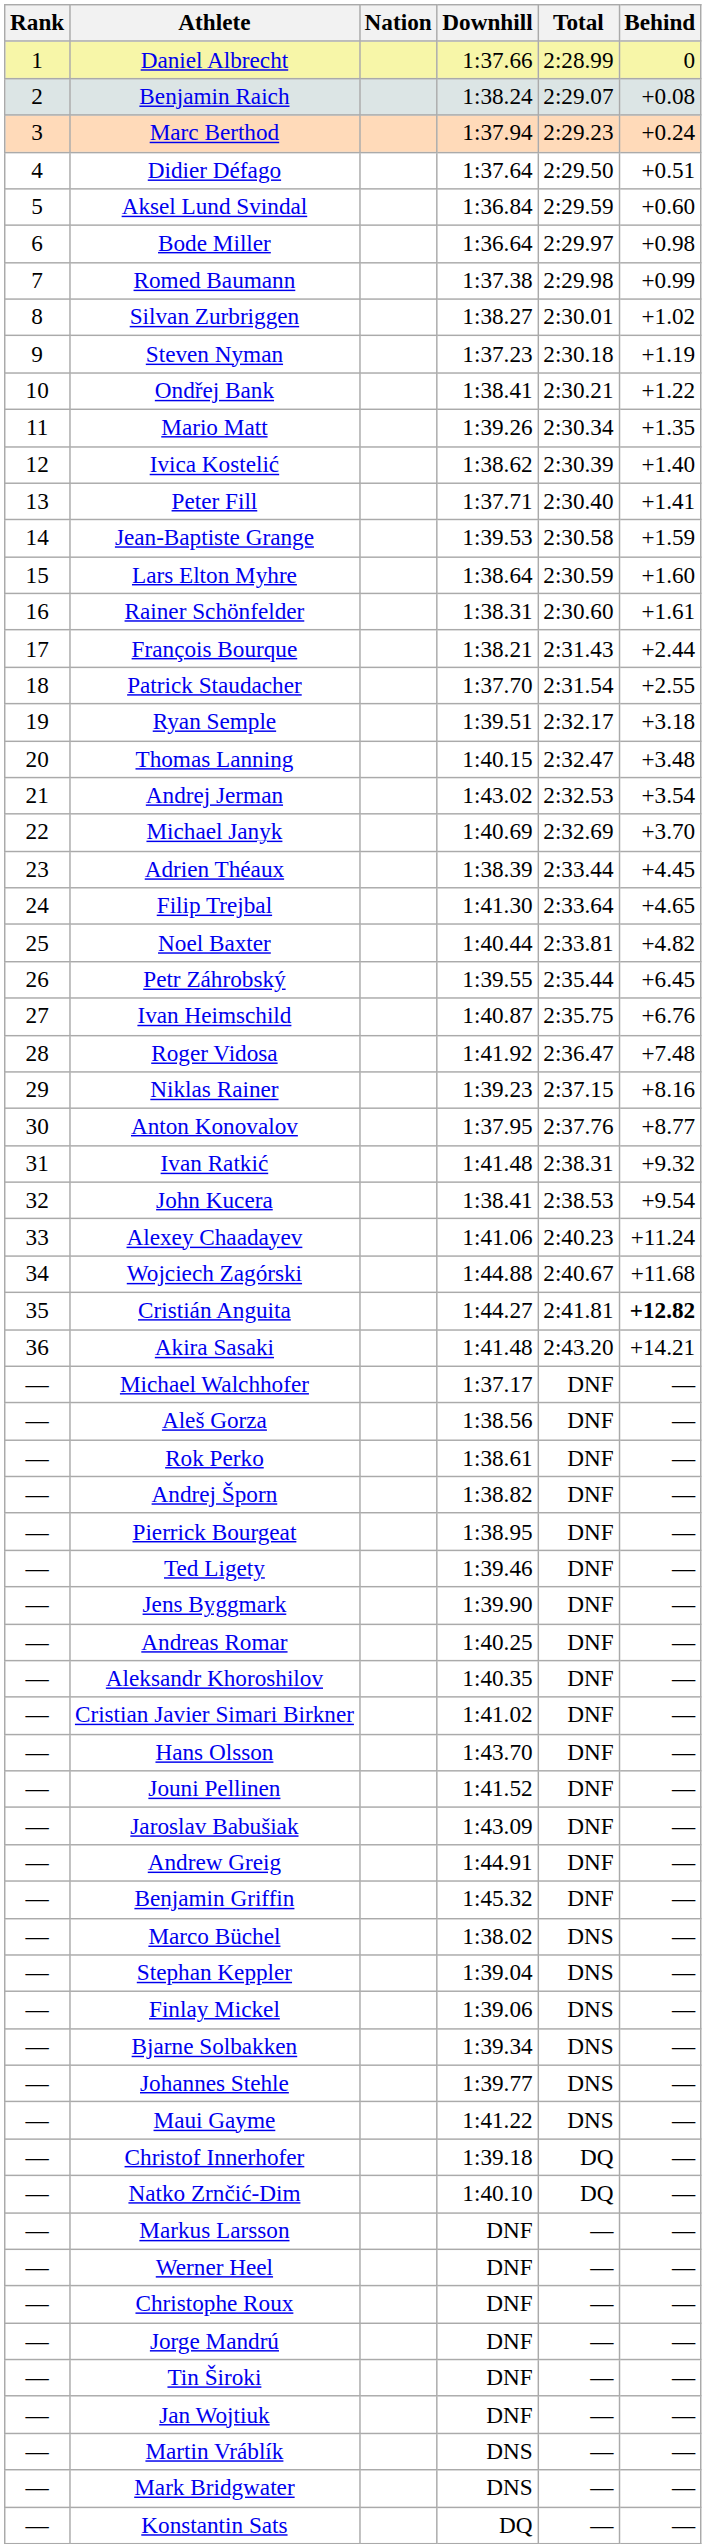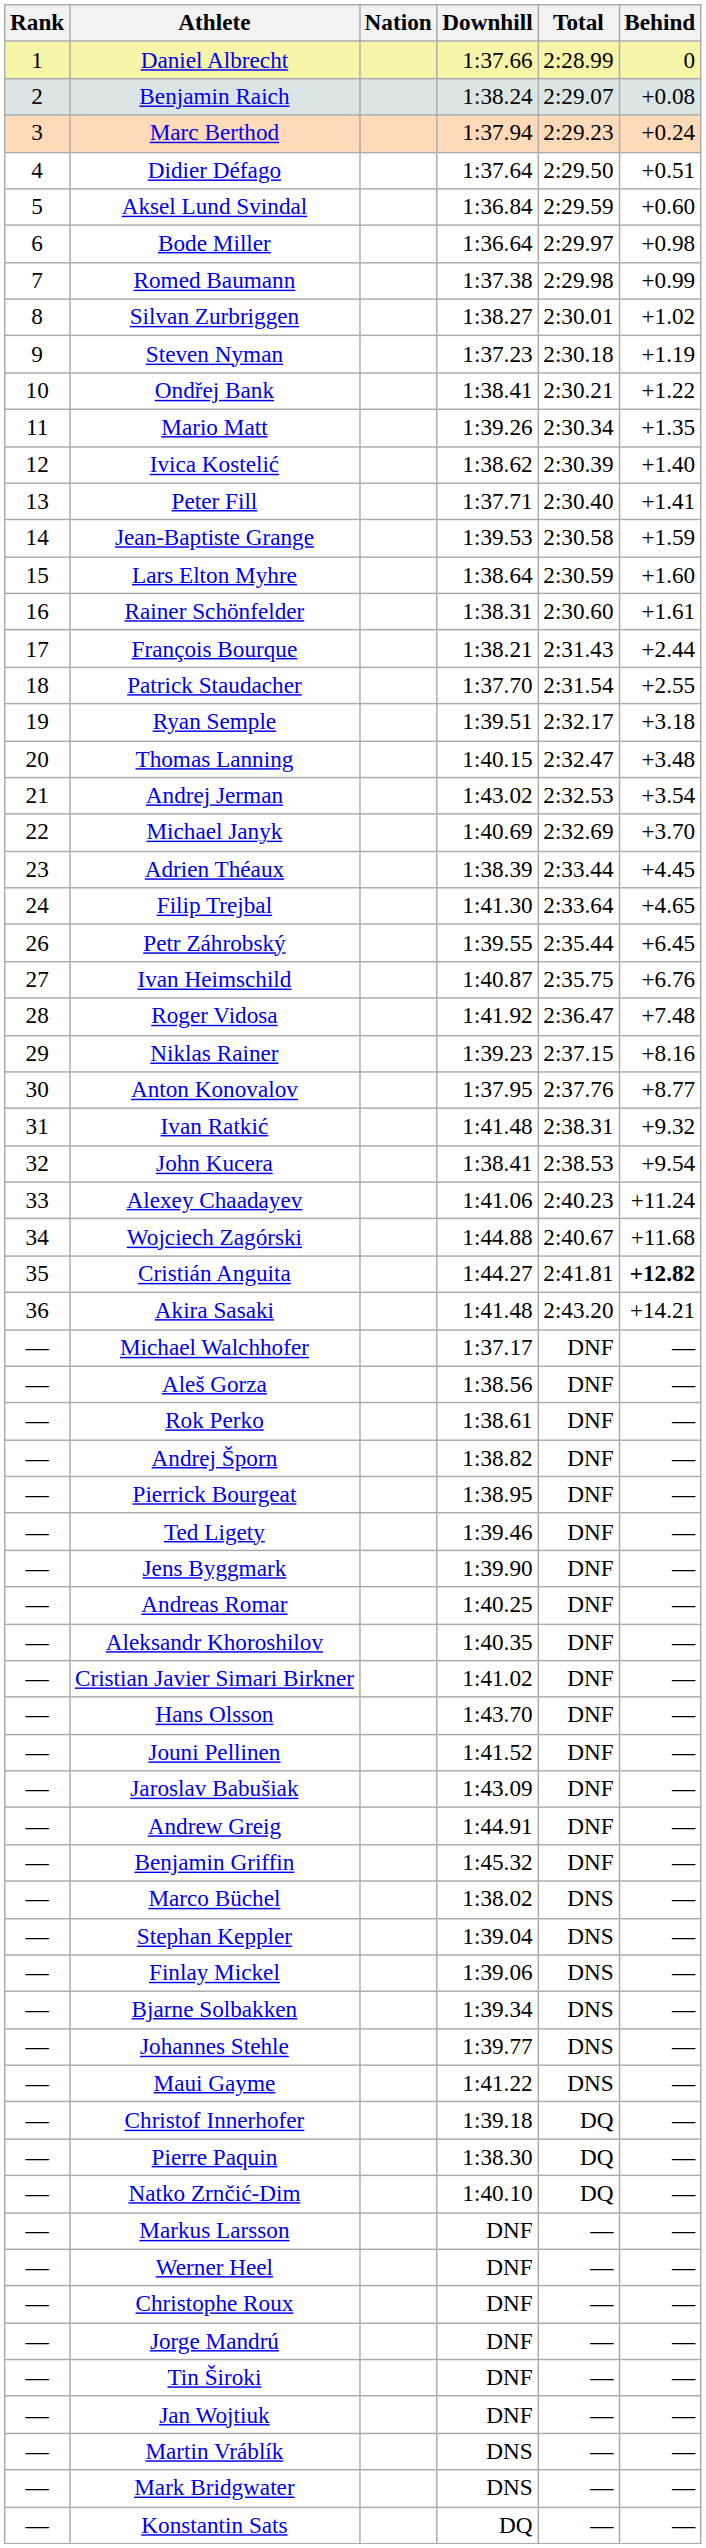 <table class=wikitable>
 <tr>
 <th>Rank</th>
 <th>Athlete</th>
 <th>Nation</th>
 <th>Downhill</th>
 <th>Total</th>
 <th>Behind</th>
 </tr>
 <tr bgcolor="#F7F6A8">
 <td align="center">1</td>
 <td align="center"><a href='#'>Daniel Albrecht</a></td>
 <td></td>
 <td align="right">1:37.66</td>
 <td align="right">2:28.99</td>
 <td align="right">0</td>
 </tr>
 <tr bgcolor="#DCE5E5">
 <td align="center">2</td>
 <td align="center"><a href='#'>Benjamin Raich</a></td>
 <td></td>
 <td align="right">1:38.24</td>
 <td align="right">2:29.07</td>
 <td align="right">+0.08</td>
 </tr>
 <tr bgcolor="#FFDAB9">
 <td align="center">3</td>
 <td align="center"><a href='#'>Marc Berthod</a></td>
 <td></td>
 <td align="right">1:37.94</td>
 <td align="right">2:29.23</td>
 <td align="right">+0.24</td>
 </tr>
 <tr bgcolor="#FFFFFF">
 <td align="center">4</td>
 <td align="center"><a href='#'>Didier Défago</a></td>
 <td></td>
 <td align="right">1:37.64</td>
 <td align="right">2:29.50</td>
 <td align="right">+0.51</td>
 </tr>
 <tr bgcolor="#FFFFFF">
 <td align="center">5</td>
 <td align="center"><a href='#'>Aksel Lund Svindal</a></td>
 <td></td>
 <td align="right">1:36.84</td>
 <td align="right">2:29.59</td>
 <td align="right">+0.60</td>
 </tr>
 <tr bgcolor="#FFFFFF">
 <td align="center">6</td>
 <td align="center"><a href='#'>Bode Miller</a></td>
 <td></td>
 <td align="right">1:36.64</td>
 <td align="right">2:29.97</td>
 <td align="right">+0.98</td>
 </tr>
 <tr bgcolor="#FFFFFF">
 <td align="center">7</td>
 <td align="center"><a href='#'>Romed Baumann</a></td>
 <td></td>
 <td align="right">1:37.38</td>
 <td align="right">2:29.98</td>
 <td align="right">+0.99</td>
 </tr>
 <tr bgcolor="#FFFFFF">
 <td align="center">8</td>
 <td align="center"><a href='#'>Silvan Zurbriggen</a></td>
 <td></td>
 <td align="right">1:38.27</td>
 <td align="right">2:30.01</td>
 <td align="right">+1.02</td>
 </tr>
 <tr bgcolor="#FFFFFF">
 <td align="center">9</td>
 <td align="center"><a href='#'>Steven Nyman</a></td>
 <td></td>
 <td align="right">1:37.23</td>
 <td align="right">2:30.18</td>
 <td align="right">+1.19</td>
 </tr>
 <tr bgcolor="#FFFFFF">
 <td align="center">10</td>
 <td align="center"><a href='#'>Ondřej Bank</a></td>
 <td></td>
 <td align="right">1:38.41</td>
 <td align="right">2:30.21</td>
 <td align="right">+1.22</td>
 </tr>
 <tr bgcolor="#FFFFFF">
 <td align="center">11</td>
 <td align="center"><a href='#'>Mario Matt</a></td>
 <td></td>
 <td align="right">1:39.26</td>
 <td align="right">2:30.34</td>
 <td align="right">+1.35</td>
 </tr>
 <tr bgcolor="#FFFFFF">
 <td align="center">12</td>
 <td align="center"><a href='#'>Ivica Kostelić</a></td>
 <td></td>
 <td align="right">1:38.62</td>
 <td align="right">2:30.39</td>
 <td align="right">+1.40</td>
 </tr>
 <tr bgcolor="#FFFFFF">
 <td align="center">13</td>
 <td align="center"><a href='#'>Peter Fill</a></td>
 <td></td>
 <td align="right">1:37.71</td>
 <td align="right">2:30.40</td>
 <td align="right">+1.41</td>
 </tr>
 <tr bgcolor="#FFFFFF">
 <td align="center">14</td>
 <td align="center"><a href='#'>Jean-Baptiste Grange</a></td>
 <td></td>
 <td align="right">1:39.53</td>
 <td align="right">2:30.58</td>
 <td align="right">+1.59</td>
 </tr>
 <tr bgcolor="#FFFFFF">
 <td align="center">15</td>
 <td align="center"><a href='#'>Lars Elton Myhre</a></td>
 <td></td>
 <td align="right">1:38.64</td>
 <td align="right">2:30.59</td>
 <td align="right">+1.60</td>
 </tr>
 <tr bgcolor="#FFFFFF">
 <td align="center">16</td>
 <td align="center"><a href='#'>Rainer Schönfelder</a></td>
 <td></td>
 <td align="right">1:38.31</td>
 <td align="right">2:30.60</td>
 <td align="right">+1.61</td>
 </tr>
 <tr bgcolor="#FFFFFF">
 <td align="center">17</td>
 <td align="center"><a href='#'>François Bourque</a></td>
 <td></td>
 <td align="right">1:38.21</td>
 <td align="right">2:31.43</td>
 <td align="right">+2.44</td>
 </tr>
 <tr bgcolor="#FFFFFF">
 <td align="center">18</td>
 <td align="center"><a href='#'>Patrick Staudacher</a></td>
 <td></td>
 <td align="right">1:37.70</td>
 <td align="right">2:31.54</td>
 <td align="right">+2.55</td>
 </tr>
 <tr bgcolor="#FFFFFF">
 <td align="center">19</td>
 <td align="center"><a href='#'>Ryan Semple</a></td>
 <td></td>
 <td align="right">1:39.51</td>
 <td align="right">2:32.17</td>
 <td align="right">+3.18</td>
 </tr>
 <tr bgcolor="#FFFFFF">
 <td align="center">20</td>
 <td align="center"><a href='#'>Thomas Lanning</a></td>
 <td></td>
 <td align="right">1:40.15</td>
 <td align="right">2:32.47</td>
 <td align="right">+3.48</td>
 </tr>
 <tr bgcolor="#FFFFFF">
 <td align="center">21</td>
 <td align="center"><a href='#'>Andrej Jerman</a></td>
 <td></td>
 <td align="right">1:43.02</td>
 <td align="right">2:32.53</td>
 <td align="right">+3.54</td>
 </tr>
 <tr bgcolor="#FFFFFF">
 <td align="center">22</td>
 <td align="center"><a href='#'>Michael Janyk</a></td>
 <td></td>
 <td align="right">1:40.69</td>
 <td align="right">2:32.69</td>
 <td align="right">+3.70</td>
 </tr>
 <tr bgcolor="#FFFFFF">
 <td align="center">23</td>
 <td align="center"><a href='#'>Adrien Théaux</a></td>
 <td></td>
 <td align="right">1:38.39</td>
 <td align="right">2:33.44</td>
 <td align="right">+4.45</td>
 </tr>
 <tr bgcolor="#FFFFFF">
 <td align="center">24</td>
 <td align="center"><a href='#'>Filip Trejbal</a></td>
 <td></td>
 <td align="right">1:41.30</td>
 <td align="right">2:33.64</td>
 <td align="right">+4.65</td>
-</tr>
-<tr bgcolor="#FFFFFF">
-<td align="center">25</td>
-<td align="center"><a href='#'>Noel Baxter</a></td>
-<td></td>
-<td align="right">1:40.44</td>
-<td align="right">2:33.81</td>
-<td align="right">+4.82</td>
 </tr>
 <tr bgcolor="#FFFFFF">
 <td align="center">26</td>
 <td align="center"><a href='#'>Petr Záhrobský</a></td>
 <td></td>
 <td align="right">1:39.55</td>
 <td align="right">2:35.44</td>
 <td align="right">+6.45</td>
 </tr>
 <tr bgcolor="#FFFFFF">
 <td align="center">27</td>
 <td align="center"><a href='#'>Ivan Heimschild</a></td>
 <td></td>
 <td align="right">1:40.87</td>
 <td align="right">2:35.75</td>
 <td align="right">+6.76</td>
 </tr>
 <tr bgcolor="#FFFFFF">
 <td align="center">28</td>
 <td align="center"><a href='#'>Roger Vidosa</a></td>
 <td></td>
 <td align="right">1:41.92</td>
 <td align="right">2:36.47</td>
 <td align="right">+7.48</td>
 </tr>
 <tr bgcolor="#FFFFFF">
 <td align="center">29</td>
 <td align="center"><a href='#'>Niklas Rainer</a></td>
 <td></td>
 <td align="right">1:39.23</td>
 <td align="right">2:37.15</td>
 <td align="right">+8.16</td>
 </tr>
 <tr bgcolor="#FFFFFF">
 <td align="center">30</td>
 <td align="center"><a href='#'>Anton Konovalov</a></td>
 <td></td>
 <td align="right">1:37.95</td>
 <td align="right">2:37.76</td>
 <td align="right">+8.77</td>
 </tr>
 <tr bgcolor="#FFFFFF">
 <td align="center">31</td>
 <td align="center"><a href='#'>Ivan Ratkić</a></td>
 <td></td>
 <td align="right">1:41.48</td>
 <td align="right">2:38.31</td>
 <td align="right">+9.32</td>
 </tr>
 <tr bgcolor="#FFFFFF">
 <td align="center">32</td>
 <td align="center"><a href='#'>John Kucera</a></td>
 <td></td>
 <td align="right">1:38.41</td>
 <td align="right">2:38.53</td>
 <td align="right">+9.54</td>
 </tr>
 <tr bgcolor="#FFFFFF">
 <td align="center">33</td>
 <td align="center"><a href='#'>Alexey Chaadayev</a></td>
 <td></td>
 <td align="right">1:41.06</td>
 <td align="right">2:40.23</td>
 <td align="right">+11.24</td>
 </tr>
 <tr bgcolor="#FFFFFF">
 <td align="center">34</td>
 <td align="center"><a href='#'>Wojciech Zagórski</a></td>
 <td></td>
 <td align="right">1:44.88</td>
 <td align="right">2:40.67</td>
 <td align="right">+11.68</td>
 </tr>
 <tr bgcolor="#FFFFFF">
 <td align="center">35</td>
 <td align="center"><a href='#'>Cristián Anguita</a></td>
 <td></td>
 <td align="right">1:44.27</td>
 <td align="right">2:41.81</td>
 <td align="right"><strong>+12.82</strong></td>
 </tr>
 <tr bgcolor="#FFFFFF">
 <td align="center">36</td>
 <td align="center"><a href='#'>Akira Sasaki</a></td>
 <td></td>
 <td align="right">1:41.48</td>
 <td align="right">2:43.20</td>
 <td align="right">+14.21</td>
 </tr>
 <tr bgcolor="#FFFFFF">
 <td align="center">—</td>
 <td align="center"><a href='#'>Michael Walchhofer</a></td>
 <td></td>
 <td align="right">1:37.17</td>
 <td align="right">DNF</td>
 <td align="right">—</td>
 </tr>
 <tr bgcolor="#FFFFFF">
 <td align="center">—</td>
 <td align="center"><a href='#'>Aleš Gorza</a></td>
 <td></td>
 <td align="right">1:38.56</td>
 <td align="right">DNF</td>
 <td align="right">—</td>
 </tr>
 <tr bgcolor="#FFFFFF">
 <td align="center">—</td>
 <td align="center"><a href='#'>Rok Perko</a></td>
 <td></td>
 <td align="right">1:38.61</td>
 <td align="right">DNF</td>
 <td align="right">—</td>
 </tr>
 <tr bgcolor="#FFFFFF">
 <td align="center">—</td>
 <td align="center"><a href='#'>Andrej Šporn</a></td>
 <td></td>
 <td align="right">1:38.82</td>
 <td align="right">DNF</td>
 <td align="right">—</td>
 </tr>
 <tr bgcolor="#FFFFFF">
 <td align="center">—</td>
 <td align="center"><a href='#'>Pierrick Bourgeat</a></td>
 <td></td>
 <td align="right">1:38.95</td>
 <td align="right">DNF</td>
 <td align="right">—</td>
 </tr>
 <tr bgcolor="#FFFFFF">
 <td align="center">—</td>
 <td align="center"><a href='#'>Ted Ligety</a></td>
 <td></td>
 <td align="right">1:39.46</td>
 <td align="right">DNF</td>
 <td align="right">—</td>
 </tr>
 <tr bgcolor="#FFFFFF">
 <td align="center">—</td>
 <td align="center"><a href='#'>Jens Byggmark</a></td>
 <td></td>
 <td align="right">1:39.90</td>
 <td align="right">DNF</td>
 <td align="right">—</td>
 </tr>
 <tr bgcolor="#FFFFFF">
 <td align="center">—</td>
 <td align="center"><a href='#'>Andreas Romar</a></td>
 <td></td>
 <td align="right">1:40.25</td>
 <td align="right">DNF</td>
 <td align="right">—</td>
 </tr>
 <tr bgcolor="#FFFFFF">
 <td align="center">—</td>
 <td align="center"><a href='#'>Aleksandr Khoroshilov</a></td>
 <td></td>
 <td align="right">1:40.35</td>
 <td align="right">DNF</td>
 <td align="right">—</td>
 </tr>
 <tr bgcolor="#FFFFFF">
 <td align="center">—</td>
 <td align="center"><a href='#'>Cristian Javier Simari Birkner</a></td>
 <td></td>
 <td align="right">1:41.02</td>
 <td align="right">DNF</td>
 <td align="right">—</td>
 </tr>
 <tr bgcolor="#FFFFFF">
 <td align="center">—</td>
 <td align="center"><a href='#'>Hans Olsson</a></td>
 <td></td>
 <td align="right">1:43.70</td>
 <td align="right">DNF</td>
 <td align="right">—</td>
 </tr>
 <tr bgcolor="#FFFFFF">
 <td align="center">—</td>
 <td align="center"><a href='#'>Jouni Pellinen</a></td>
 <td></td>
 <td align="right">1:41.52</td>
 <td align="right">DNF</td>
 <td align="right">—</td>
 </tr>
 <tr bgcolor="#FFFFFF">
 <td align="center">—</td>
 <td align="center"><a href='#'>Jaroslav Babušiak</a></td>
 <td></td>
 <td align="right">1:43.09</td>
 <td align="right">DNF</td>
 <td align="right">—</td>
 </tr>
 <tr bgcolor="#FFFFFF">
 <td align="center">—</td>
 <td align="center"><a href='#'>Andrew Greig</a></td>
 <td></td>
 <td align="right">1:44.91</td>
 <td align="right">DNF</td>
 <td align="right">—</td>
 </tr>
 <tr bgcolor="#FFFFFF">
 <td align="center">—</td>
 <td align="center"><a href='#'>Benjamin Griffin</a></td>
 <td></td>
 <td align="right">1:45.32</td>
 <td align="right">DNF</td>
 <td align="right">—</td>
 </tr>
 <tr bgcolor="#FFFFFF">
 <td align="center">—</td>
 <td align="center"><a href='#'>Marco Büchel</a></td>
 <td></td>
 <td align="right">1:38.02</td>
 <td align="right">DNS</td>
 <td align="right">—</td>
 </tr>
 <tr bgcolor="#FFFFFF">
 <td align="center">—</td>
 <td align="center"><a href='#'>Stephan Keppler</a></td>
 <td></td>
 <td align="right">1:39.04</td>
 <td align="right">DNS</td>
 <td align="right">—</td>
 </tr>
 <tr bgcolor="#FFFFFF">
 <td align="center">—</td>
 <td align="center"><a href='#'>Finlay Mickel</a></td>
 <td></td>
 <td align="right">1:39.06</td>
 <td align="right">DNS</td>
 <td align="right">—</td>
 </tr>
 <tr bgcolor="#FFFFFF">
 <td align="center">—</td>
 <td align="center"><a href='#'>Bjarne Solbakken</a></td>
 <td></td>
 <td align="right">1:39.34</td>
 <td align="right">DNS</td>
 <td align="right">—</td>
 </tr>
 <tr bgcolor="#FFFFFF">
 <td align="center">—</td>
 <td align="center"><a href='#'>Johannes Stehle</a></td>
 <td></td>
 <td align="right">1:39.77</td>
 <td align="right">DNS</td>
 <td align="right">—</td>
 </tr>
 <tr bgcolor="#FFFFFF">
 <td align="center">—</td>
 <td align="center"><a href='#'>Maui Gayme</a></td>
 <td></td>
 <td align="right">1:41.22</td>
 <td align="right">DNS</td>
 <td align="right">—</td>
 </tr>
 <tr bgcolor="#FFFFFF">
 <td align="center">—</td>
 <td align="center"><a href='#'>Christof Innerhofer</a></td>
 <td></td>
 <td align="right">1:39.18</td>
 <td align="right">DQ</td>
 <td align="right">—</td>
 </tr>
 <tr bgcolor="#FFFFFF">
 <td align="center">—</td>
+<td align="center"><a href='#'>Pierre Paquin</a></td>
+<td></td>
+<td align="right">1:38.30</td>
+<td align="right">DQ</td>
+<td align="right">—</td>
+</tr>
+<tr bgcolor="#FFFFFF">
+<td align="center">—</td>
 <td align="center"><a href='#'>Natko Zrnčić-Dim</a></td>
 <td></td>
 <td align="right">1:40.10</td>
 <td align="right">DQ</td>
 <td align="right">—</td>
 </tr>
 <tr bgcolor="#FFFFFF">
 <td align="center">—</td>
 <td align="center"><a href='#'>Markus Larsson</a></td>
 <td></td>
 <td align="right">DNF</td>
 <td align="right">—</td>
 <td align="right">—</td>
 </tr>
 <tr bgcolor="#FFFFFF">
 <td align="center">—</td>
 <td align="center"><a href='#'>Werner Heel</a></td>
 <td></td>
 <td align="right">DNF</td>
 <td align="right">—</td>
 <td align="right">—</td>
 </tr>
 <tr bgcolor="#FFFFFF">
 <td align="center">—</td>
 <td align="center"><a href='#'>Christophe Roux</a></td>
 <td></td>
 <td align="right">DNF</td>
 <td align="right">—</td>
 <td align="right">—</td>
 </tr>
 <tr bgcolor="#FFFFFF">
 <td align="center">—</td>
 <td align="center"><a href='#'>Jorge Mandrú</a></td>
 <td></td>
 <td align="right">DNF</td>
 <td align="right">—</td>
 <td align="right">—</td>
 </tr>
 <tr bgcolor="#FFFFFF">
 <td align="center">—</td>
 <td align="center"><a href='#'>Tin Široki</a></td>
 <td></td>
 <td align="right">DNF</td>
 <td align="right">—</td>
 <td align="right">—</td>
 </tr>
 <tr bgcolor="#FFFFFF">
 <td align="center">—</td>
 <td align="center"><a href='#'>Jan Wojtiuk</a></td>
 <td></td>
 <td align="right">DNF</td>
 <td align="right">—</td>
 <td align="right">—</td>
 </tr>
 <tr bgcolor="#FFFFFF">
 <td align="center">—</td>
 <td align="center"><a href='#'>Martin Vráblík</a></td>
 <td></td>
 <td align="right">DNS</td>
 <td align="right">—</td>
 <td align="right">—</td>
 </tr>
 <tr bgcolor="#FFFFFF">
 <td align="center">—</td>
 <td align="center"><a href='#'>Mark Bridgwater</a></td>
 <td></td>
 <td align="right">DNS</td>
 <td align="right">—</td>
 <td align="right">—</td>
 </tr>
 <tr bgcolor="#FFFFFF">
 <td align="center">—</td>
 <td align="center"><a href='#'>Konstantin Sats</a></td>
 <td></td>
 <td align="right">DQ</td>
 <td align="right">—</td>
 <td align="right">—</td>
 </tr>
 </table>
